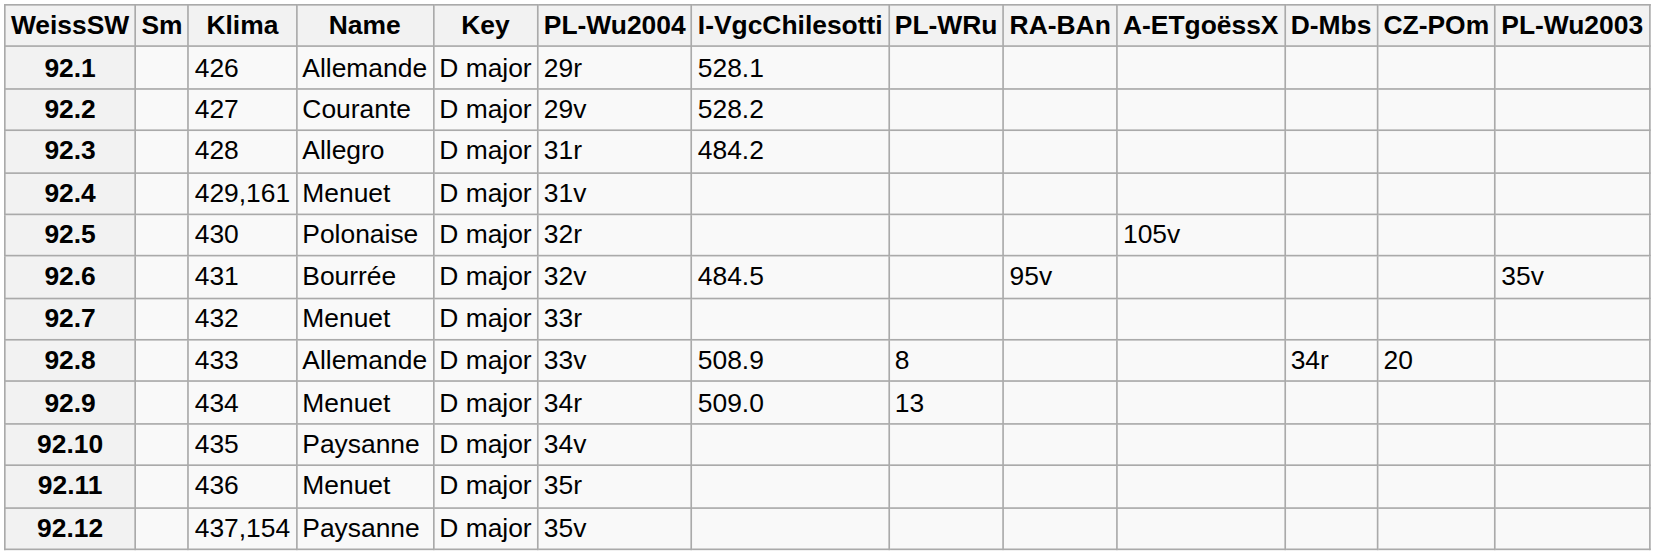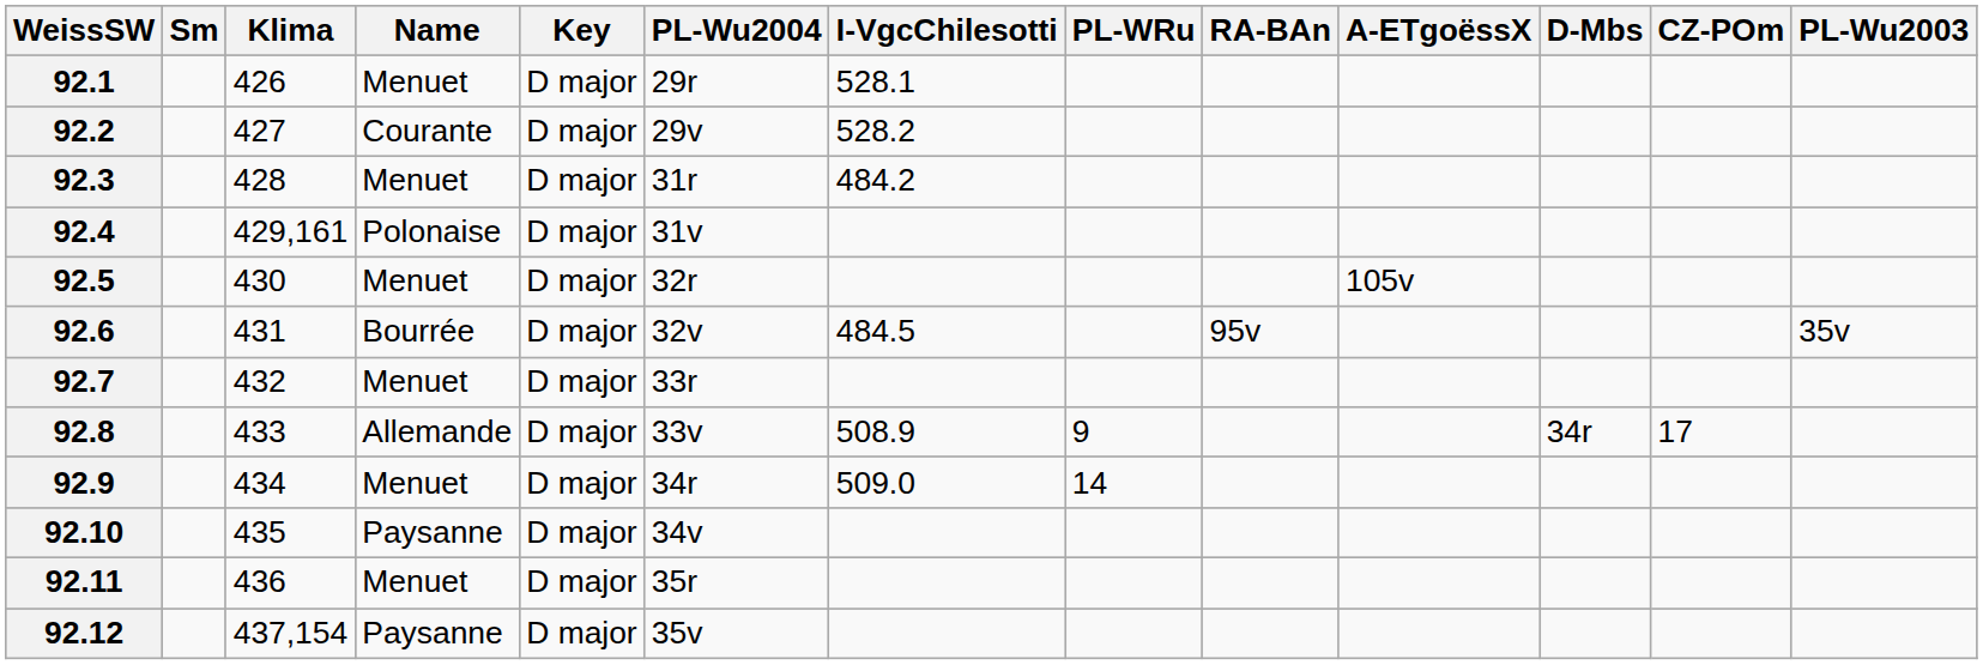 <table border="1" class="wikitable sortable">
 <tr>
 <th data-sort-type="number">WeissSW</th>
 <th>Sm</th>
 <th>Klima</th>
 <th class="unsortable">Name</th>
 <th class="unsortable">Key</th>
 <th>PL-Wu2004</th>
 <th>I-VgcChilesotti</th>
 <th>PL-WRu</th>
 <th>RA-BAn</th>
 <th>A-ETgoëssX</th>
 <th>D-Mbs</th>
 <th>CZ-POm</th>
 <th>PL-Wu2003</th>
 </tr>
 <tr>
 <th data-sort-value="1">92.1</th>
 <td></td>
 <td>426</td>
-<td>Allemande</td>
+<td>Menuet</td>
 <td>D major</td>
 <td>29r</td>
 <td>528.1</td>
 <td></td>
 <td></td>
 <td></td>
 <td></td>
 <td></td>
 <td></td>
 </tr>
 <tr>
 <th data-sort-value="2">92.2</th>
 <td></td>
 <td>427</td>
 <td>Courante</td>
 <td>D major</td>
 <td>29v</td>
 <td>528.2</td>
 <td></td>
 <td></td>
 <td></td>
 <td></td>
 <td></td>
 <td></td>
 </tr>
 <tr>
 <th data-sort-value="3">92.3</th>
 <td></td>
 <td>428</td>
-<td>Allegro</td>
+<td>Menuet</td>
 <td>D major</td>
 <td>31r</td>
 <td>484.2</td>
 <td></td>
 <td></td>
 <td></td>
 <td></td>
 <td></td>
 <td></td>
 </tr>
 <tr>
 <th data-sort-value="4">92.4</th>
 <td></td>
 <td>429,161</td>
-<td>Menuet</td>
+<td>Polonaise</td>
 <td>D major</td>
 <td>31v</td>
 <td></td>
 <td></td>
 <td></td>
 <td></td>
 <td></td>
 <td></td>
 <td></td>
 </tr>
 <tr>
 <th data-sort-value="5">92.5</th>
 <td></td>
 <td>430</td>
-<td>Polonaise</td>
+<td>Menuet</td>
 <td>D major</td>
 <td>32r</td>
 <td></td>
 <td></td>
 <td></td>
 <td>105v</td>
 <td></td>
 <td></td>
 <td></td>
 </tr>
 <tr>
 <th data-sort-value="6">92.6</th>
 <td></td>
 <td>431</td>
 <td>Bourrée</td>
 <td>D major</td>
 <td>32v</td>
 <td>484.5</td>
 <td></td>
 <td>95v</td>
 <td></td>
 <td></td>
 <td></td>
 <td>35v</td>
 </tr>
 <tr>
 <th data-sort-value="7">92.7</th>
 <td></td>
 <td>432</td>
 <td>Menuet</td>
 <td>D major</td>
 <td>33r</td>
 <td></td>
 <td></td>
 <td></td>
 <td></td>
 <td></td>
 <td></td>
 <td></td>
 </tr>
 <tr>
 <th data-sort-value="8">92.8</th>
 <td></td>
 <td>433</td>
 <td>Allemande</td>
 <td>D major</td>
 <td>33v</td>
 <td>508.9</td>
-<td>8</td>
+<td>9</td>
 <td></td>
 <td></td>
 <td>34r</td>
-<td>20</td>
+<td>17</td>
 <td></td>
 </tr>
 <tr>
 <th data-sort-value="9">92.9</th>
 <td></td>
 <td>434</td>
 <td>Menuet</td>
 <td>D major</td>
 <td>34r</td>
 <td>509.0</td>
-<td>13</td>
+<td>14</td>
 <td></td>
 <td></td>
 <td></td>
 <td></td>
 <td></td>
 </tr>
 <tr>
 <th data-sort-value="10">92.10</th>
 <td></td>
 <td>435</td>
 <td>Paysanne</td>
 <td>D major</td>
 <td>34v</td>
 <td></td>
 <td></td>
 <td></td>
 <td></td>
 <td></td>
 <td></td>
 <td></td>
 </tr>
 <tr>
 <th data-sort-value="11">92.11</th>
 <td></td>
 <td>436</td>
 <td>Menuet</td>
 <td>D major</td>
 <td>35r</td>
 <td></td>
 <td></td>
 <td></td>
 <td></td>
 <td></td>
 <td></td>
 <td></td>
 </tr>
 <tr>
 <th data-sort-value="12">92.12</th>
 <td></td>
 <td>437,154</td>
 <td>Paysanne</td>
 <td>D major</td>
 <td>35v</td>
 <td></td>
 <td></td>
 <td></td>
 <td></td>
 <td></td>
 <td></td>
 <td></td>
 </tr>
 </table>
